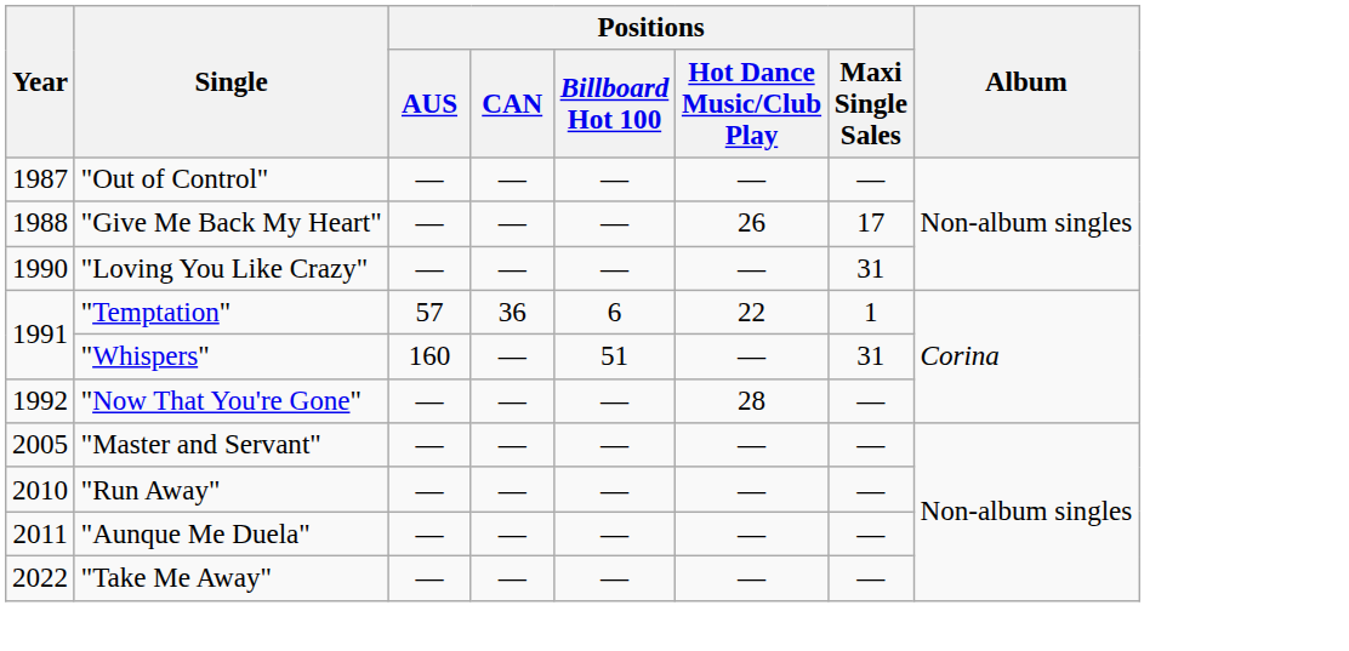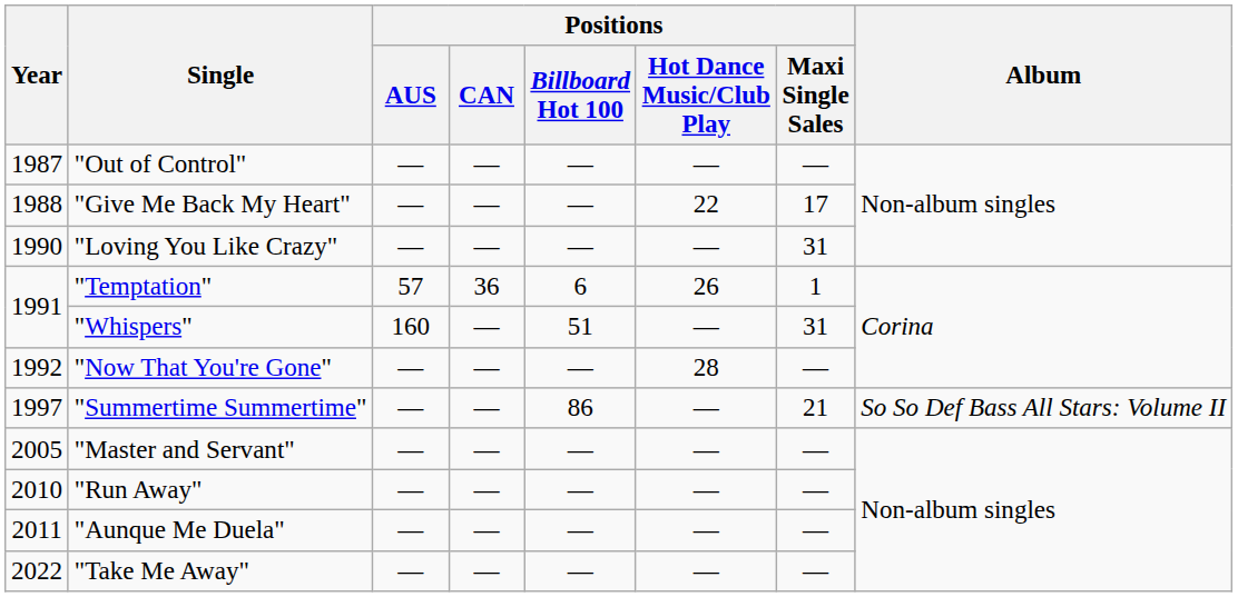 <table class="wikitable">
 <tr>
 <th style="text-align:center;" rowspan="2">Year</th>
 <th style="text-align:center;" rowspan="2">Single</th>
 <th style="text-align:center;" colspan="5">Positions</th>
 <th style="text-align:center;" rowspan="2">Album</th>
 </tr>
 <tr>
 <th width="40"><a href='#'>AUS</a><br></th>
 <th width="40"><a href='#'>CAN</a></th>
 <th width="40"><a href='#'><em>Billboard</em> Hot 100</a></th>
 <th width="40"><a href='#'>Hot Dance Music/Club Play</a></th>
 <th width="40">Maxi Single Sales</th>
 </tr>
 <tr>
 <td style="text-align:center;">1987</td>
 <td style="text-align:left; vertical-align:top;">"Out of Control"</td>
 <td style="text-align:center; vertical-align:top;">—</td>
 <td style="text-align:center; vertical-align:top;">—</td>
 <td style="text-align:center; vertical-align:top;">—</td>
 <td style="text-align:center; vertical-align:top;">—</td>
 <td style="text-align:center; vertical-align:top;">—</td>
 <td style="text-align:left;" rowspan="3">Non-album singles</td>
 </tr>
 <tr>
 <td style="text-align:center;">1988</td>
 <td style="text-align:left; vertical-align:top;">"Give Me Back My Heart"</td>
 <td style="text-align:center; vertical-align:top;">—</td>
 <td style="text-align:center; vertical-align:top;">—</td>
 <td style="text-align:center; vertical-align:top;">—</td>
-<td style="text-align:center; vertical-align:top;">26</td>
+<td style="text-align:center; vertical-align:top;">22</td>
 <td style="text-align:center; ">17</td>
 </tr>
 <tr>
 <td style="text-align:center;">1990</td>
 <td align="left">"Loving You Like Crazy"</td>
 <td style="text-align:center; vertical-align:top;">—</td>
 <td style="text-align:center; vertical-align:top;">—</td>
 <td style="text-align:center; vertical-align:top;">—</td>
 <td style="text-align:center; vertical-align:top;">—</td>
 <td style="text-align:center; vertical-align:top;">31</td>
 </tr>
 <tr>
 <td style="text-align:center;" rowspan="2">1991</td>
 <td style="text-align:left; vertical-align:top;">"<a href='#'>Temptation</a>"</td>
 <td style="text-align:center; vertical-align:top;">57</td>
 <td style="text-align:center; vertical-align:top;">36</td>
 <td style="text-align:center; vertical-align:top;">6</td>
-<td style="text-align:center; vertical-align:top;">22</td>
+<td style="text-align:center; vertical-align:top;">26</td>
 <td style="text-align:center; vertical-align:top;">1</td>
 <td style="text-align:left;" rowspan="3"><em>Corina</em></td>
 </tr>
 <tr style="vertical-align:top;">
 <td style="text-align:left; ">"<a href='#'>Whispers</a>"</td>
 <td style="text-align:center; vertical-align:top;">160</td>
 <td style="text-align:center; ">—</td>
 <td style="text-align:center; ">51</td>
 <td style="text-align:center; ">—</td>
 <td style="text-align:center; vertical-align:top;">31</td>
 </tr>
 <tr>
 <td style="text-align:center;">1992</td>
 <td style="text-align:left; vertical-align:top;">"<a href='#'>Now That You're Gone</a>"</td>
 <td style="text-align:center; vertical-align:top;">—</td>
 <td style="text-align:center; vertical-align:top;">—</td>
 <td style="text-align:center; vertical-align:top;">—</td>
 <td style="text-align:center; vertical-align:top;">28</td>
 <td style="text-align:center; vertical-align:top;">—</td>
+</tr>
+<tr>
+<td style="text-align:center;">1997</td>
+<td style="text-align:left; vertical-align:top;">"<a href='#'>Summertime Summertime</a>"</td>
+<td style="text-align:center; vertical-align:top;">—</td>
+<td style="text-align:center; vertical-align:top;">—</td>
+<td style="text-align:center; vertical-align:top;">86</td>
+<td style="text-align:center; vertical-align:top;">—</td>
+<td style="text-align:center; vertical-align:top;">21</td>
+<td style="text-align:left;"><em>So So Def Bass All Stars: Volume II</em></td>
 </tr>
 <tr>
 <td style="text-align:center;">2005</td>
 <td style="text-align:left; vertical-align:top;">"Master and Servant"</td>
 <td style="text-align:center; vertical-align:top;">—</td>
 <td style="text-align:center; vertical-align:top;">—</td>
 <td style="text-align:center; vertical-align:top;">—</td>
 <td style="text-align:center; vertical-align:top;">—</td>
 <td style="text-align:center; vertical-align:top;">—</td>
 <td style="text-align:left;" rowspan="4">Non-album singles</td>
 </tr>
 <tr>
 <td style="text-align:center;">2010</td>
 <td style="text-align:left; vertical-align:top;">"Run Away"</td>
 <td style="text-align:center; vertical-align:top;">—</td>
 <td style="text-align:center; vertical-align:top;">—</td>
 <td style="text-align:center; vertical-align:top;">—</td>
 <td style="text-align:center; vertical-align:top;">—</td>
 <td style="text-align:center; vertical-align:top;">—</td>
 </tr>
 <tr>
 <td style="text-align:center;">2011</td>
 <td style="text-align:left; vertical-align:top;">"Aunque Me Duela"</td>
 <td style="text-align:center; vertical-align:top;">—</td>
 <td style="text-align:center; vertical-align:top;">—</td>
 <td style="text-align:center; vertical-align:top;">—</td>
 <td style="text-align:center; vertical-align:top;">—</td>
 <td style="text-align:center; vertical-align:top;">—</td>
 </tr>
 <tr>
 <td style="text-align:center;">2022</td>
 <td style="text-align:left; vertical-align:top;">"Take Me Away"</td>
 <td style="text-align:center; vertical-align:top;">—</td>
 <td style="text-align:center; vertical-align:top;">—</td>
 <td style="text-align:center; vertical-align:top;">—</td>
 <td style="text-align:center; vertical-align:top;">—</td>
 <td style="text-align:center; vertical-align:top;">—</td>
 </tr>
 </table>
